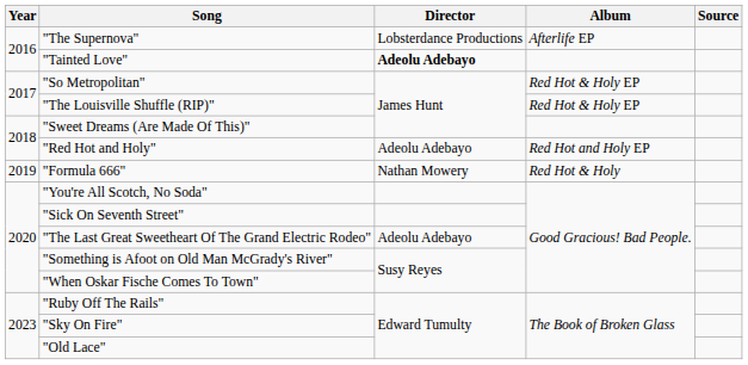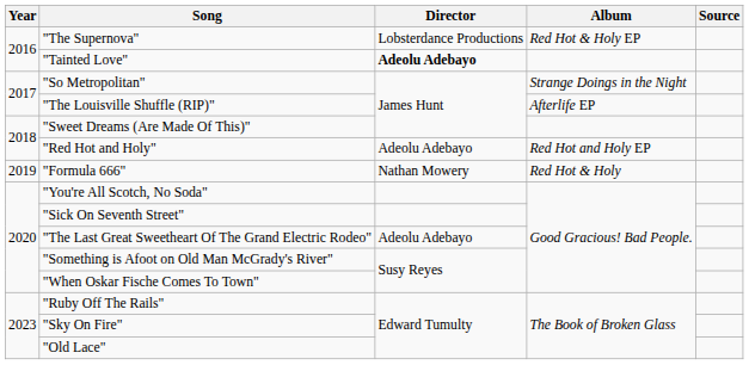 <table class="wikitable">
 <tr>
 <th>Year</th>
 <th>Song</th>
 <th>Director</th>
 <th>Album</th>
 <th>Source</th>
 </tr>
 <tr>
 <td rowspan="2">2016</td>
 <td>"The Supernova"</td>
 <td>Lobsterdance Productions</td>
-<td><em>Afterlife</em> EP</td>
+<td><em>Red Hot & Holy</em> EP</td>
 <td></td>
 </tr>
 <tr>
 <td>"Tainted Love"</td>
 <td><strong>Adeolu Adebayo</strong></td>
 <td></td>
 <td></td>
 </tr>
 <tr>
 <td rowspan="2">2017</td>
 <td>"So Metropolitan"</td>
 <td rowspan="3">James Hunt</td>
-<td><em>Red Hot & Holy</em> EP</td>
+<td><em>Strange Doings in the Night</em></td>
 <td></td>
 </tr>
 <tr>
 <td>"The Louisville Shuffle (RIP)"</td>
-<td><em>Red Hot & Holy</em> EP</td>
+<td><em>Afterlife</em> EP</td>
 <td></td>
 </tr>
 <tr>
 <td rowspan="2">2018</td>
 <td>"Sweet Dreams (Are Made Of This)"</td>
 <td></td>
 <td></td>
 </tr>
 <tr>
 <td>"Red Hot and Holy"</td>
 <td>Adeolu Adebayo</td>
 <td><em>Red Hot and Holy</em> EP</td>
 <td></td>
 </tr>
 <tr>
 <td>2019</td>
 <td>"Formula 666"</td>
 <td>Nathan Mowery</td>
 <td><em>Red Hot & Holy</em></td>
 <td></td>
 </tr>
 <tr>
 <td rowspan="5">2020</td>
 <td>"You're All Scotch, No Soda"</td>
 <td></td>
 <td rowspan="5"><em>Good Gracious! Bad People.</em></td>
 <td></td>
 </tr>
 <tr>
 <td>"Sick On Seventh Street"</td>
 <td></td>
 <td></td>
 </tr>
 <tr>
 <td>"The Last Great Sweetheart Of The Grand Electric Rodeo"</td>
 <td>Adeolu Adebayo</td>
 <td></td>
 </tr>
 <tr>
 <td>"Something is Afoot on Old Man McGrady's River"</td>
 <td rowspan="2">Susy Reyes</td>
 <td></td>
 </tr>
 <tr>
 <td>"When Oskar Fische Comes To Town"</td>
 <td></td>
 </tr>
 <tr>
 <td rowspan="3">2023</td>
 <td>"Ruby Off The Rails"</td>
 <td rowspan="3">Edward Tumulty</td>
 <td rowspan="3"><em>The Book of Broken Glass</em></td>
 <td></td>
 </tr>
 <tr>
 <td>"Sky On Fire"</td>
 <td></td>
 </tr>
 <tr>
 <td>"Old Lace"</td>
 <td></td>
 </tr>
 </table>
